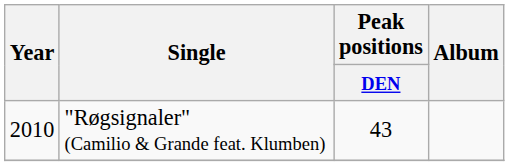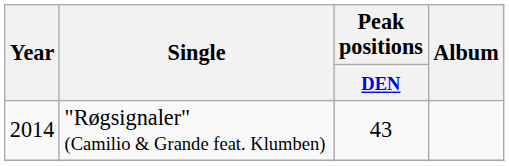 <table class="wikitable">
 <tr>
 <th align="center" rowspan="2" width="10">Year</th>
 <th align="center" rowspan="2" width="190">Single</th>
 <th align="center" colspan="1">Peak <br>positions</th>
 <th align="center" rowspan="2" width="40">Album</th>
 </tr>
 <tr>
 <th width="20"><small><a href='#'>DEN</a></small><br></th>
 </tr>
 <tr>
-<td rowspan=1>2010</td>
+<td rowspan=1>2014</td>
 <td>"Røgsignaler"<br><small>(Camilio & Grande feat. Klumben)</small></td>
 <td align="center">43</td>
 <td align="center"></td>
 </tr>
 <tr>
 </tr>
 </table>
